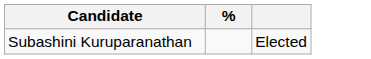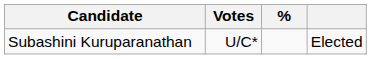 <table class="wikitable" border="1" style="text-align:right;">
 <tr>
 <th align=left width="200">Candidate</th>
+<th align=left width="50">Votes</th>
 <th align=left width="40">%</th>
 <th align=left width="50"></th>
 </tr>
 <tr>
 <td align=left>Subashini Kuruparanathan</td>
+<td>U/C*</td>
 <td></td>
 <td align=left>Elected</td>
 </tr>
 </table>
